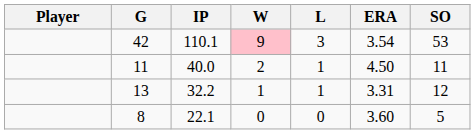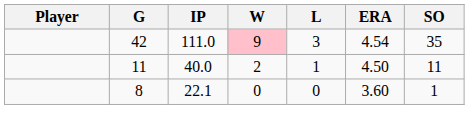 <table class="wikitable sortable">
 <tr>
 <th bgcolor="#DDDDFF" width="16%">Player</th>
 <th bgcolor="#DDDDFF" width="9%">G</th>
 <th bgcolor="#DDDDFF" width="9%">IP</th>
 <th bgcolor="#DDDDFF" width="9%">W</th>
 <th bgcolor="#DDDDFF" width="9%">L</th>
 <th bgcolor="#DDDDFF" width="9%">ERA</th>
 <th bgcolor="#DDDDFF" width="9%">SO</th>
 </tr>
 <tr align="center">
 <td></td>
 <td>42</td>
-<td>110.1</td>
+<td>111.0</td>
 <td style="background: pink;">9</td>
 <td>3</td>
-<td>3.54</td>
-<td>53</td>
+<td>4.54</td>
+<td>35</td>
 </tr>
 <tr align="center">
 <td></td>
 <td>11</td>
 <td>40.0</td>
 <td>2</td>
 <td>1</td>
 <td>4.50</td>
 <td>11</td>
 </tr>
 <tr align="center">
 <td></td>
-<td>13</td>
-<td>32.2</td>
-<td>1</td>
-<td>1</td>
-<td>3.31</td>
-<td>12</td>
-</tr>
-<tr align="center">
-<td></td>
 <td>8</td>
 <td>22.1</td>
 <td>0</td>
 <td>0</td>
 <td>3.60</td>
-<td>5</td>
+<td>1</td>
 </tr>
 </table>
